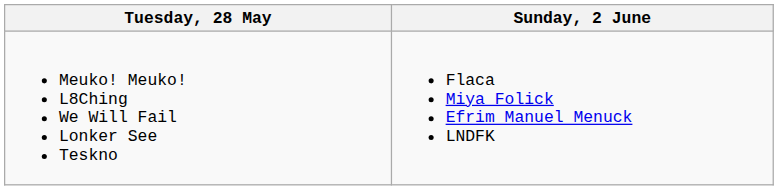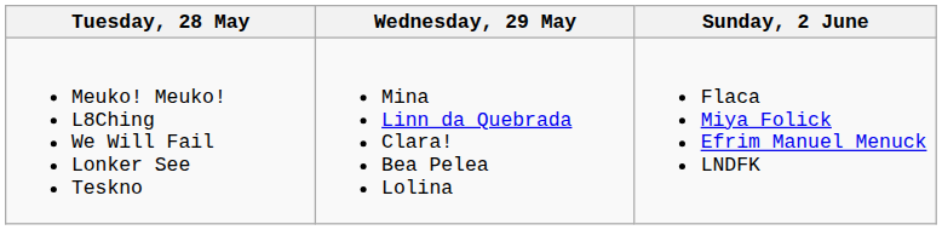 <table class="wikitable">
 <tr>
 <th width="500">Tuesday, 28 May</th>
+<th width="500">Wednesday, 29 May</th>
 <th width="500">Sunday, 2 June</th>
 </tr>
 <tr valign="top">
 <td><br><ul><li>Meuko! Meuko!</li><li>L8Ching</li><li>We Will Fail</li><li>Lonker See</li><li>Teskno</li></ul></td>
+<td><br><ul><li>Mina</li><li><a href='#'>Linn da Quebrada</a></li><li>Clara!</li><li>Bea Pelea</li><li>Lolina</li></ul></td>
 <td><br><ul><li>Flaca</li><li><a href='#'>Miya Folick</a></li><li><a href='#'>Efrim Manuel Menuck</a></li><li>LNDFK</li></ul></td>
 </tr>
 </table>
